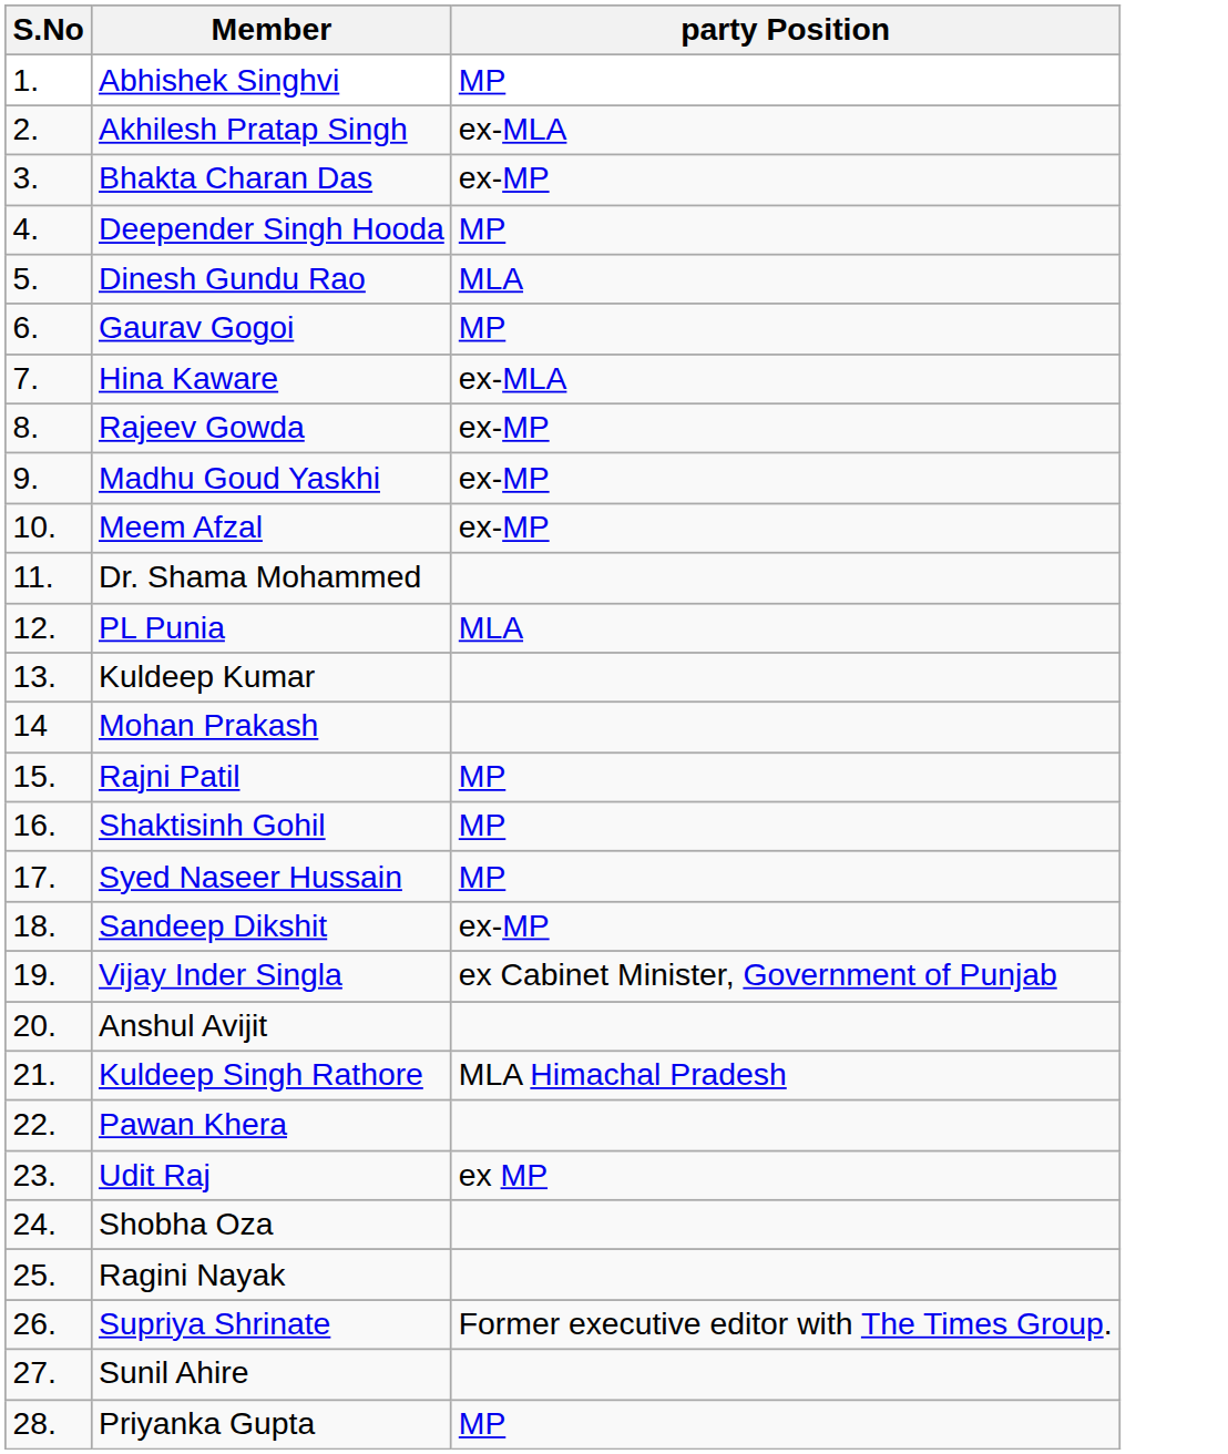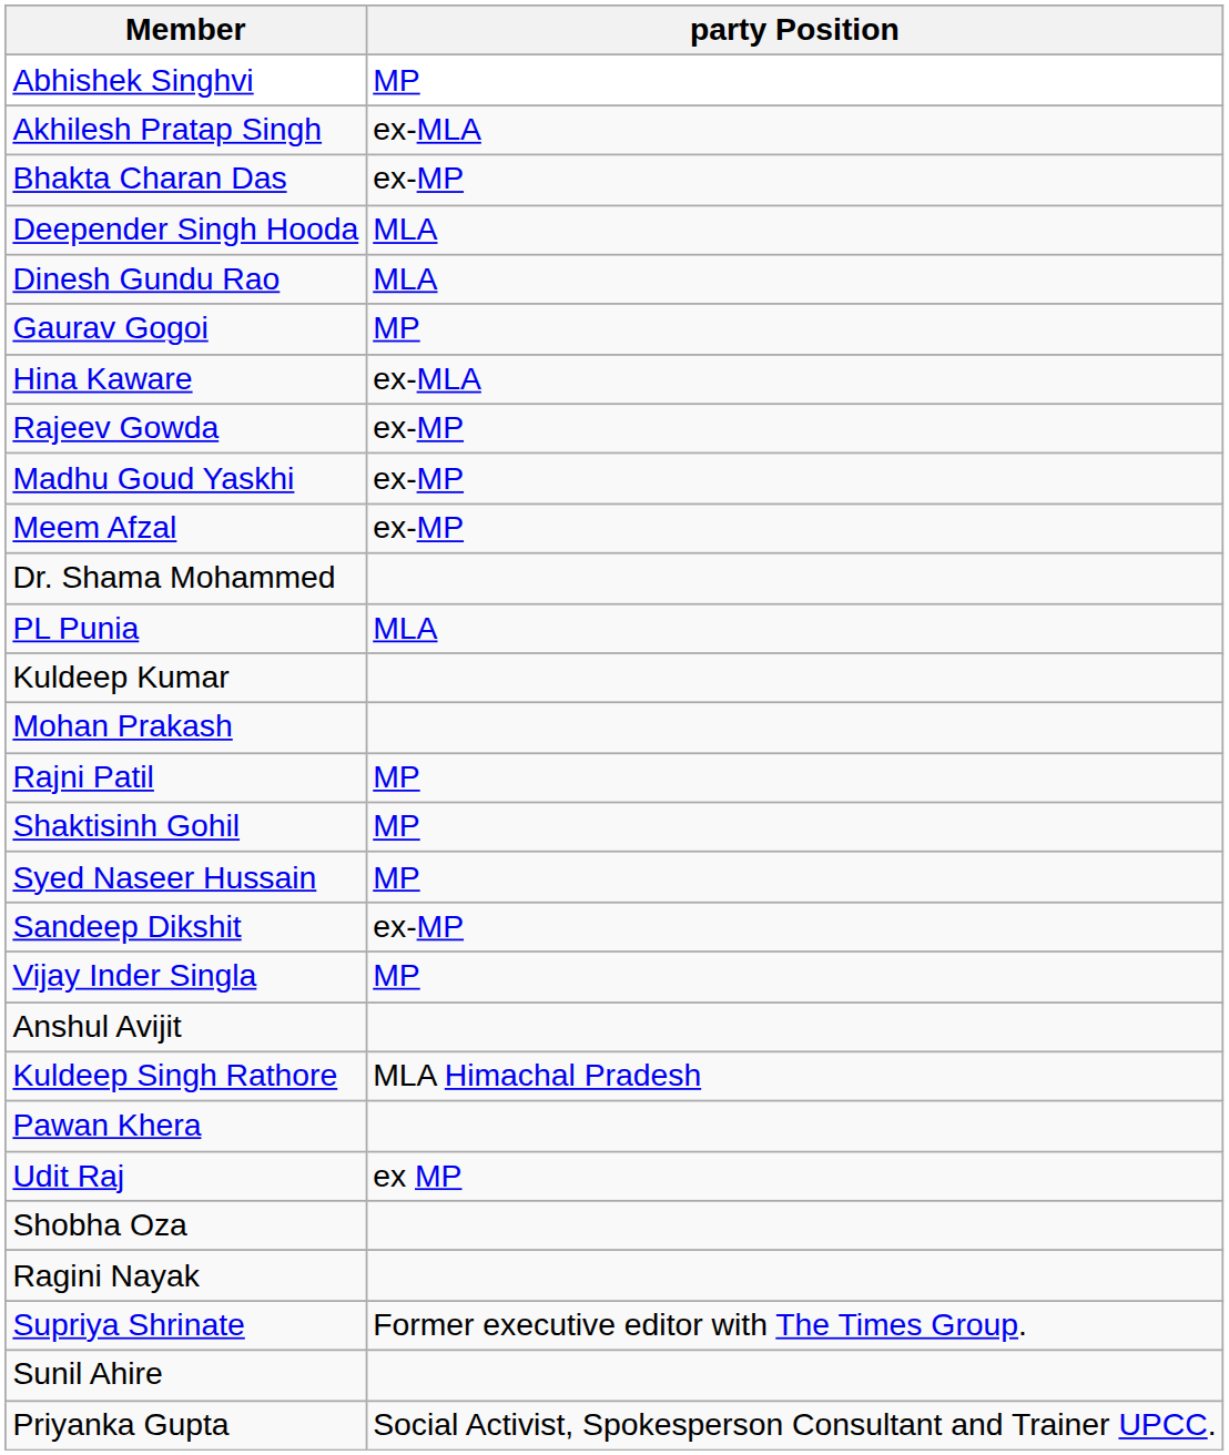 <table class="sortable wikitable">
 <tr>
-<th>S.No</th>
 <th style="text-align:center;">Member</th>
 <th style="text-align:center;">party Position</th>
 </tr>
 <tr style="text-align:left; background:#fff;">
-<td>1.</td>
 <td><a href='#'>Abhishek Singhvi</a></td>
 <td><a href='#'>MP</a></td>
 </tr>
 <tr>
-<td>2.</td>
 <td><a href='#'>Akhilesh Pratap Singh</a></td>
 <td>ex-<a href='#'>MLA</a></td>
 </tr>
 <tr>
-<td>3.</td>
 <td><a href='#'>Bhakta Charan Das</a></td>
 <td>ex-<a href='#'>MP</a></td>
 </tr>
 <tr>
-<td>4.</td>
 <td><a href='#'>Deepender Singh Hooda</a></td>
-<td><a href='#'>MP</a></td>
+<td><a href='#'>MLA</a></td>
 </tr>
 <tr>
-<td>5.</td>
 <td><a href='#'>Dinesh Gundu Rao</a></td>
 <td><a href='#'>MLA</a></td>
 </tr>
 <tr>
-<td>6.</td>
 <td><a href='#'>Gaurav Gogoi</a></td>
 <td><a href='#'>MP</a></td>
 </tr>
 <tr>
-<td>7.</td>
 <td><a href='#'>Hina Kaware</a></td>
 <td>ex-<a href='#'>MLA</a></td>
 </tr>
 <tr>
-<td>8.</td>
 <td><a href='#'>Rajeev Gowda</a></td>
 <td>ex-<a href='#'>MP</a></td>
 </tr>
 <tr>
-<td>9.</td>
 <td><a href='#'>Madhu Goud Yaskhi</a></td>
 <td>ex-<a href='#'>MP</a></td>
 </tr>
 <tr>
-<td>10.</td>
 <td><a href='#'>Meem Afzal</a></td>
 <td>ex-<a href='#'>MP</a></td>
 </tr>
 <tr>
-<td>11.</td>
 <td>Dr. Shama Mohammed</td>
 <td></td>
 </tr>
 <tr>
-<td>12.</td>
 <td><a href='#'>PL Punia</a></td>
 <td><a href='#'>MLA</a></td>
 </tr>
 <tr>
-<td>13.</td>
 <td>Kuldeep Kumar</td>
 <td></td>
 </tr>
 <tr>
-<td>14</td>
 <td><a href='#'>Mohan Prakash</a></td>
 <td></td>
 </tr>
 <tr>
-<td>15.</td>
 <td><a href='#'>Rajni Patil</a></td>
 <td><a href='#'>MP</a></td>
 </tr>
 <tr>
-<td>16.</td>
 <td><a href='#'>Shaktisinh Gohil</a></td>
 <td><a href='#'>MP</a></td>
 </tr>
 <tr>
-<td>17.</td>
 <td><a href='#'>Syed Naseer Hussain</a></td>
 <td><a href='#'>MP</a></td>
 </tr>
 <tr>
-<td>18.</td>
 <td><a href='#'>Sandeep Dikshit</a></td>
 <td>ex-<a href='#'>MP</a></td>
 </tr>
 <tr>
-<td>19.</td>
 <td><a href='#'>Vijay Inder Singla</a></td>
-<td>ex Cabinet Minister, <a href='#'>Government of Punjab</a></td>
+<td><a href='#'>MP</a></td>
 </tr>
 <tr>
-<td>20.</td>
 <td>Anshul Avijit</td>
 <td></td>
 </tr>
 <tr>
-<td>21.</td>
 <td><a href='#'>Kuldeep Singh Rathore</a></td>
 <td>MLA <a href='#'>Himachal Pradesh</a></td>
 </tr>
 <tr>
-<td>22.</td>
 <td><a href='#'>Pawan Khera</a></td>
 <td></td>
 </tr>
 <tr>
-<td>23.</td>
 <td><a href='#'>Udit Raj</a></td>
 <td>ex <a href='#'>MP</a></td>
 </tr>
 <tr>
-<td>24.</td>
 <td>Shobha Oza</td>
 <td></td>
 </tr>
 <tr>
-<td>25.</td>
 <td>Ragini Nayak</td>
 <td></td>
 </tr>
 <tr>
-<td>26.</td>
 <td><a href='#'>Supriya Shrinate</a></td>
 <td>Former executive editor with <a href='#'>The Times Group</a>.</td>
 </tr>
 <tr>
-<td>27.</td>
 <td>Sunil Ahire</td>
 <td></td>
 </tr>
 <tr>
-<td>28.</td>
 <td>Priyanka Gupta</td>
-<td><a href='#'>MP</a></td>
+<td>Social Activist, Spokesperson Consultant and Trainer <a href='#'>UPCC</a>.</td>
 </tr>
 </table>
